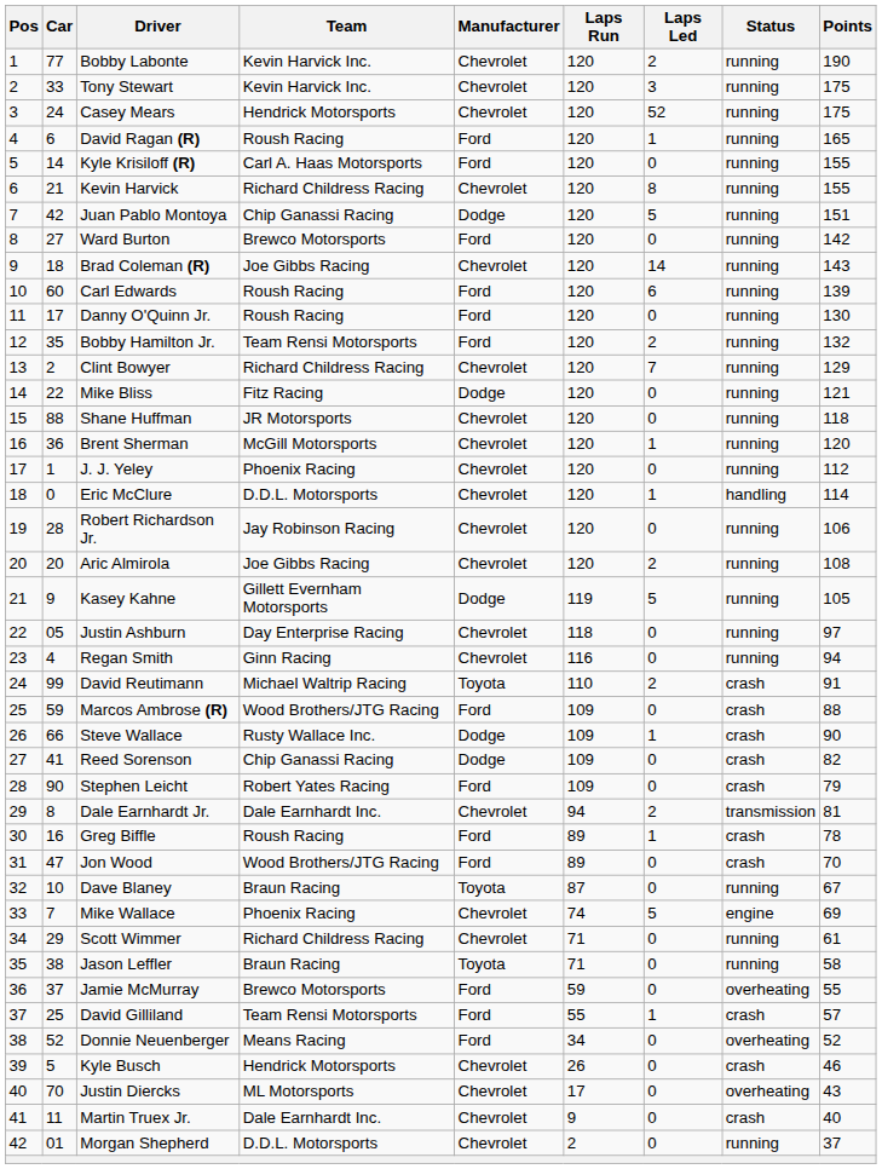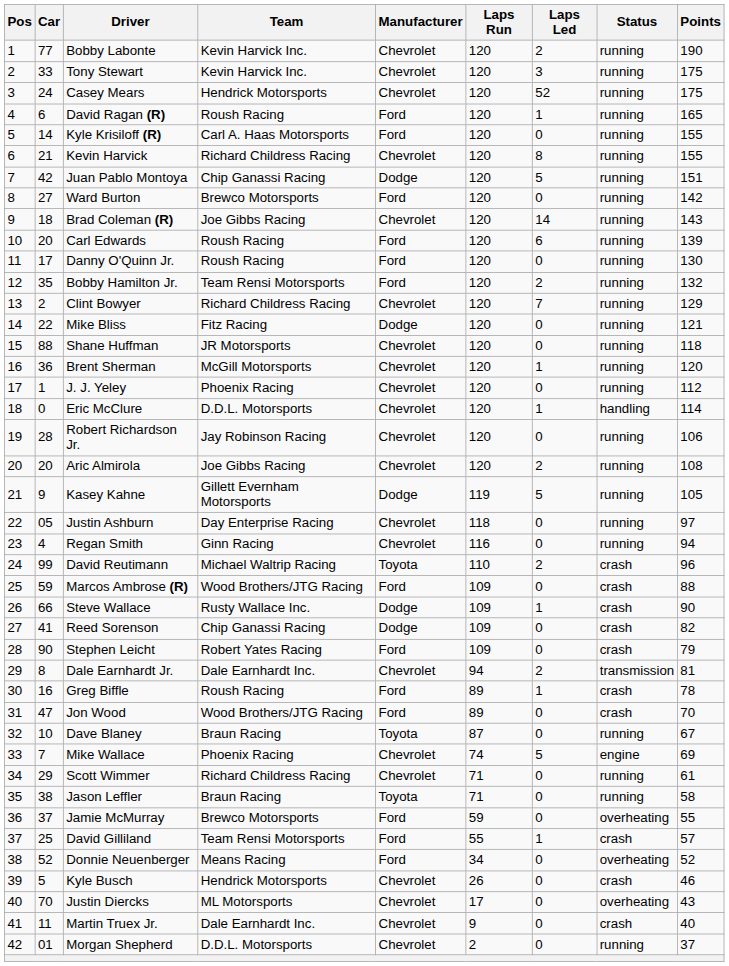 <table class="sortable wikitable" border="1">
 <tr>
 <th>Pos</th>
 <th>Car</th>
 <th>Driver</th>
 <th>Team</th>
 <th>Manufacturer</th>
 <th>Laps Run</th>
 <th>Laps Led</th>
 <th>Status</th>
 <th>Points</th>
 </tr>
 <tr>
 <td>1</td>
 <td>77</td>
 <td>Bobby Labonte</td>
 <td>Kevin Harvick Inc.</td>
 <td>Chevrolet</td>
 <td>120</td>
 <td>2</td>
 <td>running</td>
 <td>190</td>
 </tr>
 <tr>
 <td>2</td>
 <td>33</td>
 <td>Tony Stewart</td>
 <td>Kevin Harvick Inc.</td>
 <td>Chevrolet</td>
 <td>120</td>
 <td>3</td>
 <td>running</td>
 <td>175</td>
 </tr>
 <tr>
 <td>3</td>
 <td>24</td>
 <td>Casey Mears</td>
 <td>Hendrick Motorsports</td>
 <td>Chevrolet</td>
 <td>120</td>
 <td>52</td>
 <td>running</td>
 <td>175</td>
 </tr>
 <tr>
 <td>4</td>
 <td>6</td>
 <td>David Ragan <strong>(R)</strong></td>
 <td>Roush Racing</td>
 <td>Ford</td>
 <td>120</td>
 <td>1</td>
 <td>running</td>
 <td>165</td>
 </tr>
 <tr>
 <td>5</td>
 <td>14</td>
 <td>Kyle Krisiloff <strong>(R)</strong></td>
 <td>Carl A. Haas Motorsports</td>
 <td>Ford</td>
 <td>120</td>
 <td>0</td>
 <td>running</td>
 <td>155</td>
 </tr>
 <tr>
 <td>6</td>
 <td>21</td>
 <td>Kevin Harvick</td>
 <td>Richard Childress Racing</td>
 <td>Chevrolet</td>
 <td>120</td>
 <td>8</td>
 <td>running</td>
 <td>155</td>
 </tr>
 <tr>
 <td>7</td>
 <td>42</td>
 <td>Juan Pablo Montoya</td>
 <td>Chip Ganassi Racing</td>
 <td>Dodge</td>
 <td>120</td>
 <td>5</td>
 <td>running</td>
 <td>151</td>
 </tr>
 <tr>
 <td>8</td>
 <td>27</td>
 <td>Ward Burton</td>
 <td>Brewco Motorsports</td>
 <td>Ford</td>
 <td>120</td>
 <td>0</td>
 <td>running</td>
 <td>142</td>
 </tr>
 <tr>
 <td>9</td>
 <td>18</td>
 <td>Brad Coleman <strong>(R)</strong></td>
 <td>Joe Gibbs Racing</td>
 <td>Chevrolet</td>
 <td>120</td>
 <td>14</td>
 <td>running</td>
 <td>143</td>
 </tr>
 <tr>
 <td>10</td>
-<td>60</td>
+<td>20</td>
 <td>Carl Edwards</td>
 <td>Roush Racing</td>
 <td>Ford</td>
 <td>120</td>
 <td>6</td>
 <td>running</td>
 <td>139</td>
 </tr>
 <tr>
 <td>11</td>
 <td>17</td>
 <td>Danny O'Quinn Jr.</td>
 <td>Roush Racing</td>
 <td>Ford</td>
 <td>120</td>
 <td>0</td>
 <td>running</td>
 <td>130</td>
 </tr>
 <tr>
 <td>12</td>
 <td>35</td>
 <td>Bobby Hamilton Jr.</td>
 <td>Team Rensi Motorsports</td>
 <td>Ford</td>
 <td>120</td>
 <td>2</td>
 <td>running</td>
 <td>132</td>
 </tr>
 <tr>
 <td>13</td>
 <td>2</td>
 <td>Clint Bowyer</td>
 <td>Richard Childress Racing</td>
 <td>Chevrolet</td>
 <td>120</td>
 <td>7</td>
 <td>running</td>
 <td>129</td>
 </tr>
 <tr>
 <td>14</td>
 <td>22</td>
 <td>Mike Bliss</td>
 <td>Fitz Racing</td>
 <td>Dodge</td>
 <td>120</td>
 <td>0</td>
 <td>running</td>
 <td>121</td>
 </tr>
 <tr>
 <td>15</td>
 <td>88</td>
 <td>Shane Huffman</td>
 <td>JR Motorsports</td>
 <td>Chevrolet</td>
 <td>120</td>
 <td>0</td>
 <td>running</td>
 <td>118</td>
 </tr>
 <tr>
 <td>16</td>
 <td>36</td>
 <td>Brent Sherman</td>
 <td>McGill Motorsports</td>
 <td>Chevrolet</td>
 <td>120</td>
 <td>1</td>
 <td>running</td>
 <td>120</td>
 </tr>
 <tr>
 <td>17</td>
 <td>1</td>
 <td>J. J. Yeley</td>
 <td>Phoenix Racing</td>
 <td>Chevrolet</td>
 <td>120</td>
 <td>0</td>
 <td>running</td>
 <td>112</td>
 </tr>
 <tr>
 <td>18</td>
 <td>0</td>
 <td>Eric McClure</td>
 <td>D.D.L. Motorsports</td>
 <td>Chevrolet</td>
 <td>120</td>
 <td>1</td>
 <td>handling</td>
 <td>114</td>
 </tr>
 <tr>
 <td>19</td>
 <td>28</td>
 <td>Robert Richardson Jr.</td>
 <td>Jay Robinson Racing</td>
 <td>Chevrolet</td>
 <td>120</td>
 <td>0</td>
 <td>running</td>
 <td>106</td>
 </tr>
 <tr>
 <td>20</td>
 <td>20</td>
 <td>Aric Almirola</td>
 <td>Joe Gibbs Racing</td>
 <td>Chevrolet</td>
 <td>120</td>
 <td>2</td>
 <td>running</td>
 <td>108</td>
 </tr>
 <tr>
 <td>21</td>
 <td>9</td>
 <td>Kasey Kahne</td>
 <td>Gillett Evernham Motorsports</td>
 <td>Dodge</td>
 <td>119</td>
 <td>5</td>
 <td>running</td>
 <td>105</td>
 </tr>
 <tr>
 <td>22</td>
 <td>05</td>
 <td>Justin Ashburn</td>
 <td>Day Enterprise Racing</td>
 <td>Chevrolet</td>
 <td>118</td>
 <td>0</td>
 <td>running</td>
 <td>97</td>
 </tr>
 <tr>
 <td>23</td>
 <td>4</td>
 <td>Regan Smith</td>
 <td>Ginn Racing</td>
 <td>Chevrolet</td>
 <td>116</td>
 <td>0</td>
 <td>running</td>
 <td>94</td>
 </tr>
 <tr>
 <td>24</td>
 <td>99</td>
 <td>David Reutimann</td>
 <td>Michael Waltrip Racing</td>
 <td>Toyota</td>
 <td>110</td>
 <td>2</td>
 <td>crash</td>
-<td>91</td>
+<td>96</td>
 </tr>
 <tr>
 <td>25</td>
 <td>59</td>
 <td>Marcos Ambrose <strong>(R)</strong></td>
 <td>Wood Brothers/JTG Racing</td>
 <td>Ford</td>
 <td>109</td>
 <td>0</td>
 <td>crash</td>
 <td>88</td>
 </tr>
 <tr>
 <td>26</td>
 <td>66</td>
 <td>Steve Wallace</td>
 <td>Rusty Wallace Inc.</td>
 <td>Dodge</td>
 <td>109</td>
 <td>1</td>
 <td>crash</td>
 <td>90</td>
 </tr>
 <tr>
 <td>27</td>
 <td>41</td>
 <td>Reed Sorenson</td>
 <td>Chip Ganassi Racing</td>
 <td>Dodge</td>
 <td>109</td>
 <td>0</td>
 <td>crash</td>
 <td>82</td>
 </tr>
 <tr>
 <td>28</td>
 <td>90</td>
 <td>Stephen Leicht</td>
 <td>Robert Yates Racing</td>
 <td>Ford</td>
 <td>109</td>
 <td>0</td>
 <td>crash</td>
 <td>79</td>
 </tr>
 <tr>
 <td>29</td>
 <td>8</td>
 <td>Dale Earnhardt Jr.</td>
 <td>Dale Earnhardt Inc.</td>
 <td>Chevrolet</td>
 <td>94</td>
 <td>2</td>
 <td>transmission</td>
 <td>81</td>
 </tr>
 <tr>
 <td>30</td>
 <td>16</td>
 <td>Greg Biffle</td>
 <td>Roush Racing</td>
 <td>Ford</td>
 <td>89</td>
 <td>1</td>
 <td>crash</td>
 <td>78</td>
 </tr>
 <tr>
 <td>31</td>
 <td>47</td>
 <td>Jon Wood</td>
 <td>Wood Brothers/JTG Racing</td>
 <td>Ford</td>
 <td>89</td>
 <td>0</td>
 <td>crash</td>
 <td>70</td>
 </tr>
 <tr>
 <td>32</td>
 <td>10</td>
 <td>Dave Blaney</td>
 <td>Braun Racing</td>
 <td>Toyota</td>
 <td>87</td>
 <td>0</td>
 <td>running</td>
 <td>67</td>
 </tr>
 <tr>
 <td>33</td>
 <td>7</td>
 <td>Mike Wallace</td>
 <td>Phoenix Racing</td>
 <td>Chevrolet</td>
 <td>74</td>
 <td>5</td>
 <td>engine</td>
 <td>69</td>
 </tr>
 <tr>
 <td>34</td>
 <td>29</td>
 <td>Scott Wimmer</td>
 <td>Richard Childress Racing</td>
 <td>Chevrolet</td>
 <td>71</td>
 <td>0</td>
 <td>running</td>
 <td>61</td>
 </tr>
 <tr>
 <td>35</td>
 <td>38</td>
 <td>Jason Leffler</td>
 <td>Braun Racing</td>
 <td>Toyota</td>
 <td>71</td>
 <td>0</td>
 <td>running</td>
 <td>58</td>
 </tr>
 <tr>
 <td>36</td>
 <td>37</td>
 <td>Jamie McMurray</td>
 <td>Brewco Motorsports</td>
 <td>Ford</td>
 <td>59</td>
 <td>0</td>
 <td>overheating</td>
 <td>55</td>
 </tr>
 <tr>
 <td>37</td>
 <td>25</td>
 <td>David Gilliland</td>
 <td>Team Rensi Motorsports</td>
 <td>Ford</td>
 <td>55</td>
 <td>1</td>
 <td>crash</td>
 <td>57</td>
 </tr>
 <tr>
 <td>38</td>
 <td>52</td>
 <td>Donnie Neuenberger</td>
 <td>Means Racing</td>
 <td>Ford</td>
 <td>34</td>
 <td>0</td>
 <td>overheating</td>
 <td>52</td>
 </tr>
 <tr>
 <td>39</td>
 <td>5</td>
 <td>Kyle Busch</td>
 <td>Hendrick Motorsports</td>
 <td>Chevrolet</td>
 <td>26</td>
 <td>0</td>
 <td>crash</td>
 <td>46</td>
 </tr>
 <tr>
 <td>40</td>
 <td>70</td>
 <td>Justin Diercks</td>
 <td>ML Motorsports</td>
 <td>Chevrolet</td>
 <td>17</td>
 <td>0</td>
 <td>overheating</td>
 <td>43</td>
 </tr>
 <tr>
 <td>41</td>
 <td>11</td>
 <td>Martin Truex Jr.</td>
 <td>Dale Earnhardt Inc.</td>
 <td>Chevrolet</td>
 <td>9</td>
 <td>0</td>
 <td>crash</td>
 <td>40</td>
 </tr>
 <tr>
 <td>42</td>
 <td>01</td>
 <td>Morgan Shepherd</td>
 <td>D.D.L. Motorsports</td>
 <td>Chevrolet</td>
 <td>2</td>
 <td>0</td>
 <td>running</td>
 <td>37</td>
 </tr>
 <tr>
 <th colspan="9"></th>
 </tr>
 </table>
